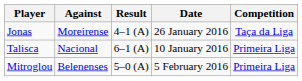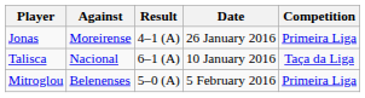 <table class="wikitable sortable">
 <tr>
 <th>Player</th>
 <th>Against</th>
 <th>Result</th>
 <th>Date</th>
 <th>Competition</th>
 </tr>
 <tr>
 <td> <a href='#'>Jonas</a></td>
 <td><a href='#'>Moreirense</a></td>
 <td align=center>4–1 (A)</td>
 <td>26 January 2016</td>
-<td align=center><a href='#'>Taça da Liga</a></td>
+<td align=center><a href='#'>Primeira Liga</a></td>
 </tr>
 <tr>
 <td> <a href='#'>Talisca</a></td>
 <td><a href='#'>Nacional</a></td>
 <td align=center>6–1 (A)</td>
 <td>10 January 2016</td>
-<td align=center><a href='#'>Primeira Liga</a></td>
+<td align=center><a href='#'>Taça da Liga</a></td>
 </tr>
 <tr>
 <td> <a href='#'>Mitroglou</a></td>
 <td><a href='#'>Belenenses</a></td>
 <td align=center>5–0 (A)</td>
 <td>5 February 2016</td>
 <td align=center><a href='#'>Primeira Liga</a></td>
 </tr>
 </table>
